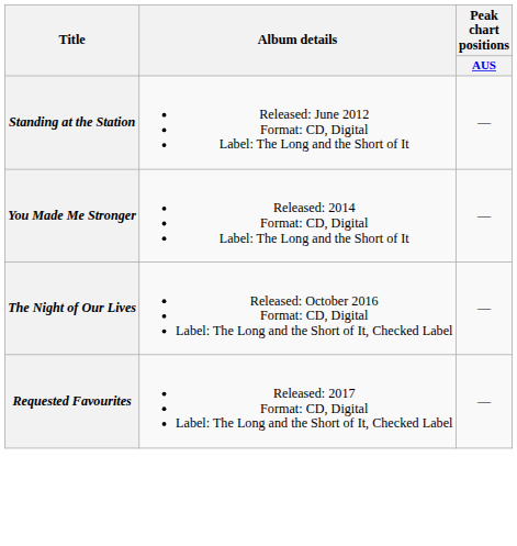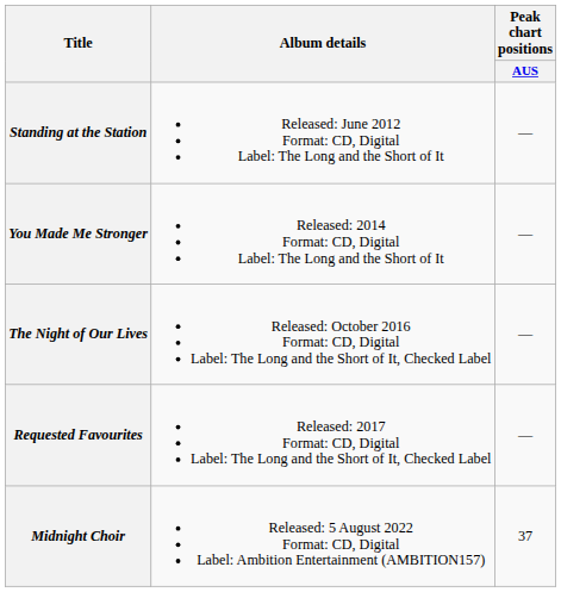 <table class="wikitable plainrowheaders" style="text-align:center">
 <tr>
 <th scope="col" rowspan="2">Title</th>
 <th scope="col" rowspan="2">Album details</th>
 <th scope="col" colspan="1">Peak chart positions</th>
 </tr>
 <tr>
 <th scope="col" style="width:3em; font-size:90%"><a href='#'>AUS</a><br></th>
 </tr>
 <tr>
 <th scope="row"><em>Standing at the Station</em></th>
 <td><br><ul><li>Released: June 2012</li><li>Format: CD, Digital</li><li>Label: The Long and the Short of It</li></ul></td>
 <td>—</td>
 </tr>
 <tr>
 <th scope="row"><em>You Made Me Stronger</em></th>
 <td><br><ul><li>Released: 2014</li><li>Format: CD, Digital</li><li>Label: The Long and the Short of It</li></ul></td>
 <td>—</td>
 </tr>
 <tr>
 <th scope="row"><em>The Night of Our Lives</em></th>
 <td><br><ul><li>Released: October 2016</li><li>Format: CD, Digital</li><li>Label: The Long and the Short of It, Checked Label</li></ul></td>
 <td>—</td>
 </tr>
 <tr>
 <th scope="row"><em>Requested Favourites</em></th>
 <td><br><ul><li>Released: 2017</li><li>Format: CD, Digital</li><li>Label: The Long and the Short of It, Checked Label</li></ul></td>
 <td>—</td>
 </tr>
+<tr>
+<th scope="row"><em>Midnight Choir</em></th>
+<td><br><ul><li>Released: 5 August 2022</li><li>Format: CD, Digital</li><li>Label: Ambition Entertainment (AMBITION157)</li></ul></td>
+<td>37</td>
+</tr>
 </table>
